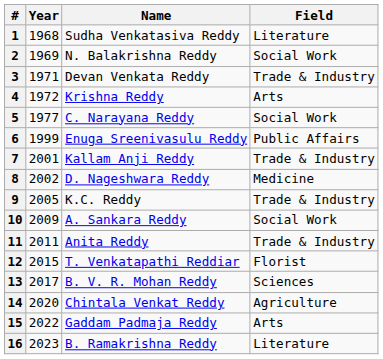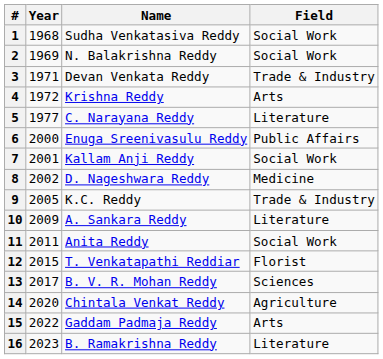 <table class="wikitable sortable">
 <tr>
 <th>#</th>
 <th>Year</th>
 <th>Name</th>
 <th colspan="2">Field</th>
 </tr>
 <tr>
 <th>1</th>
 <td>1968</td>
 <td>Sudha Venkatasiva Reddy</td>
-<td>Literature</td>
+<td>Social Work</td>
 </tr>
 <tr>
 <th>2</th>
 <td>1969</td>
 <td>N. Balakrishna Reddy</td>
 <td>Social Work</td>
 </tr>
 <tr>
 <th>3</th>
 <td>1971</td>
 <td>Devan Venkata Reddy</td>
 <td>Trade & Industry</td>
 </tr>
 <tr>
 <th>4</th>
 <td>1972</td>
 <td><a href='#'>Krishna Reddy</a></td>
 <td>Arts</td>
 </tr>
 <tr>
 <th>5</th>
 <td>1977</td>
 <td><a href='#'>C. Narayana Reddy</a></td>
-<td>Social Work</td>
+<td>Literature</td>
 </tr>
 <tr>
 <th>6</th>
-<td>1999</td>
+<td>2000</td>
 <td><a href='#'>Enuga Sreenivasulu Reddy</a></td>
 <td>Public Affairs</td>
 </tr>
 <tr>
 <th>7</th>
 <td>2001</td>
 <td><a href='#'>Kallam Anji Reddy</a></td>
-<td>Trade & Industry</td>
+<td>Social Work</td>
 </tr>
 <tr>
 <th>8</th>
 <td>2002</td>
 <td><a href='#'>D. Nageshwara Reddy</a></td>
 <td>Medicine</td>
 </tr>
 <tr>
 <th>9</th>
 <td>2005</td>
 <td>K.C. Reddy</td>
 <td>Trade & Industry</td>
 </tr>
 <tr>
 <th>10</th>
 <td>2009</td>
 <td><a href='#'>A. Sankara Reddy</a></td>
-<td>Social Work</td>
+<td>Literature</td>
 </tr>
 <tr>
 <th>11</th>
 <td>2011</td>
 <td><a href='#'>Anita Reddy</a></td>
-<td>Trade & Industry</td>
+<td>Social Work</td>
 </tr>
 <tr>
 <th>12</th>
 <td>2015</td>
 <td><a href='#'>T. Venkatapathi Reddiar</a></td>
 <td>Florist</td>
 </tr>
 <tr>
 <th>13</th>
 <td>2017</td>
 <td><a href='#'>B. V. R. Mohan Reddy</a></td>
 <td>Sciences</td>
 </tr>
 <tr>
 <th>14</th>
 <td>2020</td>
 <td><a href='#'>Chintala Venkat Reddy</a></td>
 <td>Agriculture</td>
 </tr>
 <tr>
 <th>15</th>
 <td>2022</td>
 <td><a href='#'>Gaddam Padmaja Reddy</a></td>
 <td>Arts</td>
 </tr>
 <tr>
 <th>16</th>
 <td>2023</td>
 <td><a href='#'>B. Ramakrishna Reddy</a></td>
 <td>Literature</td>
 </tr>
 </table>
